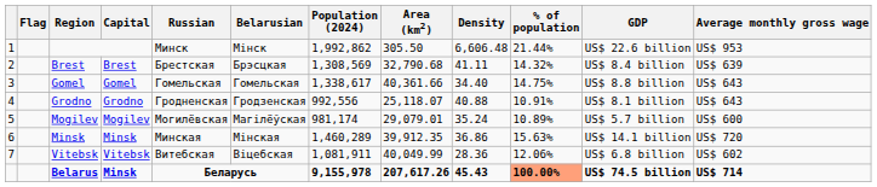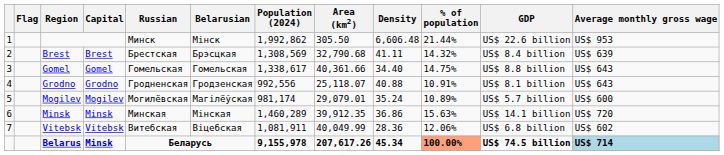 <table class="wikitable sortable">
 <tr>
 <th scope="col"></th>
 <th scope="col" class=unsortable>Flag</th>
 <th scope="col">Region</th>
 <th scope="col">Capital</th>
 <th scope="col">Russian</th>
 <th scope="col">Belarusian</th>
 <th scope="col">Population<br>(2024)</th>
 <th scope="col">Area<br>(km<sup>2</sup>)</th>
 <th scope="col">Density</th>
 <th scope="col">% of<br>population</th>
 <th scope="col">GDP </th>
 <th scope="col">Average monthly gross wage</th>
 </tr>
 <tr>
 <td>1</td>
 <td></td>
 <td colspan="2"></td>
 <td>Минск</td>
 <td>Мінск</td>
 <td>1,992,862</td>
 <td>305.50</td>
 <td>6,606.48</td>
 <td>21.44%</td>
 <td>US$ 22.6 billion</td>
 <td>US$ 953</td>
 </tr>
 <tr>
 <td>2</td>
 <td></td>
 <td><a href='#'>Brest</a></td>
 <td><a href='#'>Brest</a></td>
 <td>Брестская</td>
 <td>Брэсцкая</td>
 <td>1,308,569</td>
 <td>32,790.68</td>
 <td>41.11</td>
 <td>14.32%</td>
 <td>US$ 8.4 billion</td>
 <td>US$ 639</td>
 </tr>
 <tr>
 <td>3</td>
 <td></td>
 <td><a href='#'>Gomel</a></td>
 <td><a href='#'>Gomel</a></td>
 <td>Гомельская</td>
 <td>Гомельская</td>
 <td>1,338,617</td>
 <td>40,361.66</td>
 <td>34.40</td>
 <td>14.75%</td>
 <td>US$ 8.8 billion</td>
 <td>US$ 643</td>
 </tr>
 <tr>
 <td>4</td>
 <td></td>
 <td><a href='#'>Grodno</a></td>
 <td><a href='#'>Grodno</a></td>
 <td>Гродненская</td>
 <td>Гродзенская</td>
 <td>992,556</td>
 <td>25,118.07</td>
 <td>40.88</td>
 <td>10.91%</td>
 <td>US$ 8.1 billion</td>
 <td>US$ 643</td>
 </tr>
 <tr>
 <td>5</td>
 <td></td>
 <td><a href='#'>Mogilev</a></td>
 <td><a href='#'>Mogilev</a></td>
 <td>Могилёвская</td>
 <td>Магілёўская</td>
 <td>981,174</td>
 <td>29,079.01</td>
 <td>35.24</td>
 <td>10.89%</td>
 <td>US$ 5.7 billion</td>
 <td>US$ 600</td>
 </tr>
 <tr>
 <td>6</td>
 <td></td>
 <td><a href='#'>Minsk</a></td>
 <td><a href='#'>Minsk</a></td>
 <td>Минская</td>
 <td>Мінская</td>
 <td>1,460,289</td>
 <td>39,912.35</td>
 <td>36.86</td>
 <td>15.63%</td>
 <td>US$ 14.1 billion</td>
 <td>US$ 720</td>
 </tr>
 <tr>
 <td>7</td>
 <td></td>
 <td><a href='#'>Vitebsk</a></td>
 <td><a href='#'>Vitebsk</a></td>
 <td>Витебская</td>
 <td>Вiцебская</td>
 <td>1,081,911</td>
 <td>40,049.99</td>
 <td>28.36</td>
 <td>12.06%</td>
 <td>US$ 6.8 billion</td>
 <td>US$ 602</td>
 </tr>
 <tr>
 <td></td>
 <td></td>
 <td><strong><a href='#'>Belarus</a></strong></td>
 <td><strong><a href='#'>Minsk</a></strong></td>
 <td colspan="2" style="text-align:center;"><strong>Беларусь</strong></td>
 <td><strong>9,155,978</strong></td>
 <td><strong>207,617.26</strong></td>
-<td><strong>45.43</strong></td>
+<td><strong>45.34</strong></td>
 <td style="background: lightsalmon;"><strong>100.00%</strong></td>
 <td><strong>US$ 74.5 billion</strong></td>
-<td><strong>US$ 714</strong></td>
+<td style="background: lightblue;"><strong>US$ 714</strong></td>
 </tr>
 </table>
